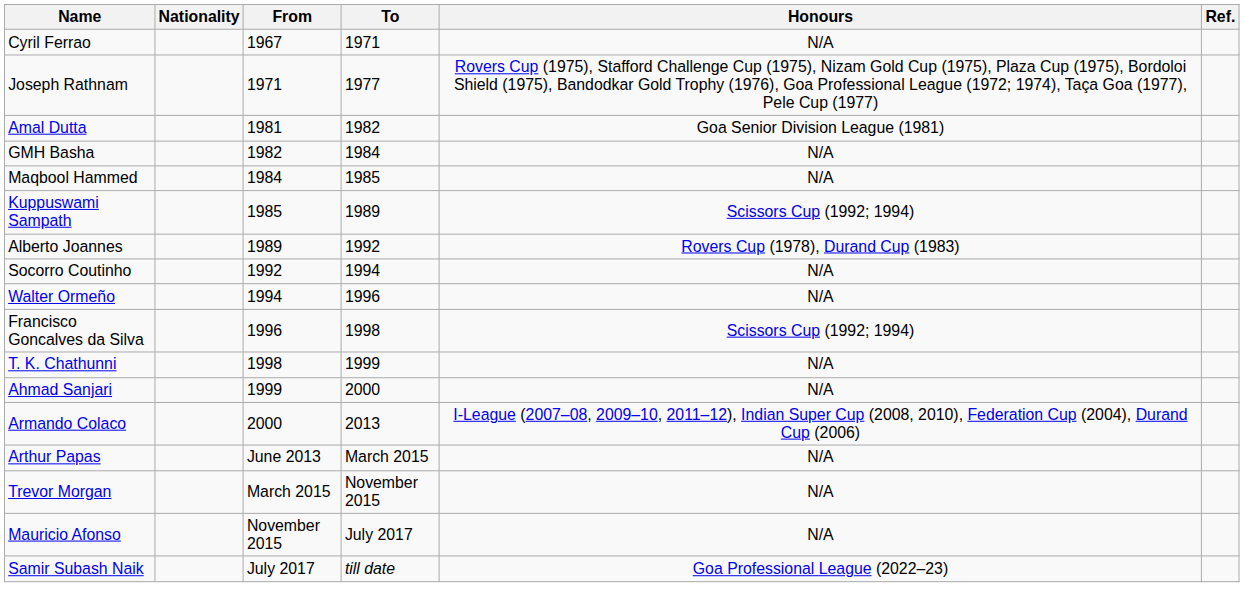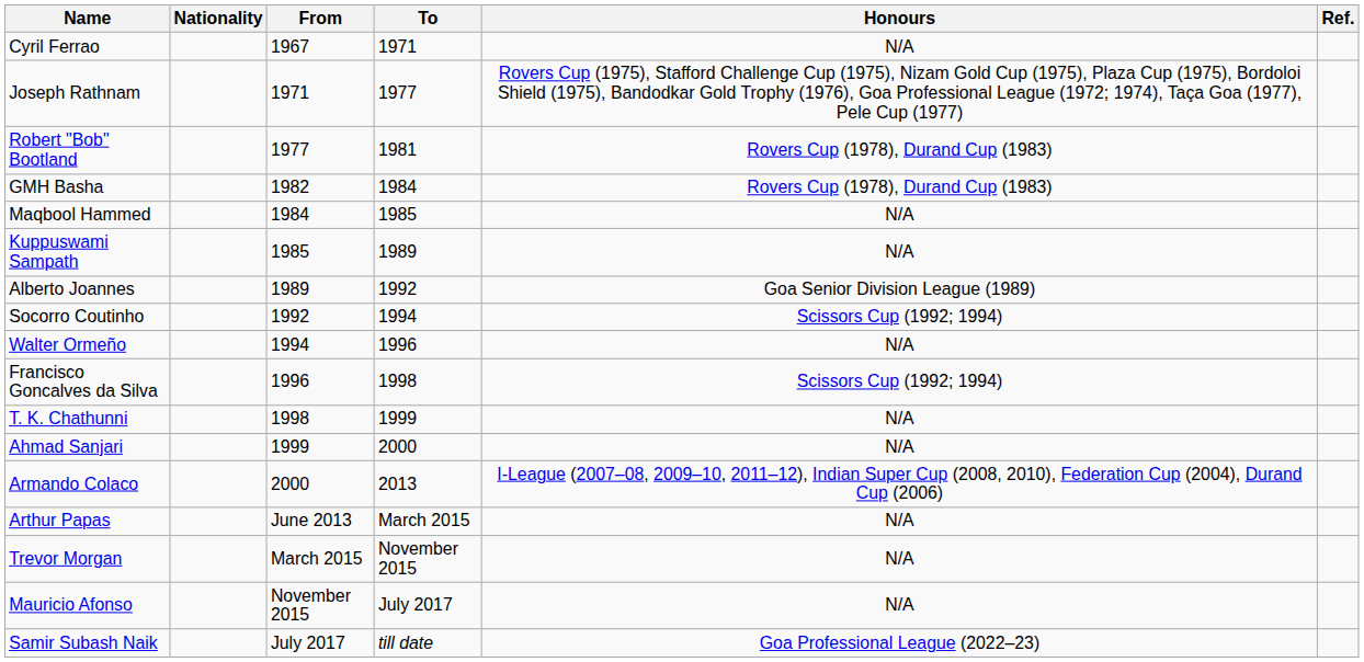 <table class="wikitable sortable" style="text-align: center">
 <tr>
 <th>Name</th>
 <th>Nationality</th>
 <th>From</th>
 <th class="unsortable">To</th>
 <th>Honours</th>
 <th>Ref.</th>
 </tr>
 <tr>
 <td align=left>Cyril Ferrao</td>
 <td align=left></td>
 <td align=left>1967</td>
 <td align=left>1971</td>
 <td>N/A</td>
 <td></td>
 </tr>
 <tr>
 <td align=left>Joseph Rathnam</td>
 <td align=left></td>
 <td align=left>1971</td>
 <td align=left>1977</td>
 <td><a href='#'>Rovers Cup</a> (1975), Stafford Challenge Cup (1975), Nizam Gold Cup (1975), Plaza Cup (1975), Bordoloi Shield (1975), Bandodkar Gold Trophy (1976), Goa Professional League (1972; 1974), Taça Goa (1977), Pele Cup (1977)</td>
 <td></td>
 </tr>
 <tr>
-<td align=left><a href='#'>Amal Dutta</a></td>
+<td align=left><a href='#'>Robert "Bob" Bootland</a></td>
 <td align=left></td>
+<td align=left>1977</td>
 <td align=left>1981</td>
-<td align=left>1982</td>
-<td>Goa Senior Division League (1981)</td>
+<td><a href='#'>Rovers Cup</a> (1978), <a href='#'>Durand Cup</a> (1983)</td>
 <td></td>
 </tr>
 <tr>
 <td align=left>GMH Basha</td>
 <td align=left></td>
 <td align=left>1982</td>
 <td align=left>1984</td>
-<td>N/A</td>
+<td><a href='#'>Rovers Cup</a> (1978), <a href='#'>Durand Cup</a> (1983)</td>
 <td></td>
 </tr>
 <tr>
 <td align=left>Maqbool Hammed</td>
 <td align=left></td>
 <td align=left>1984</td>
 <td align=left>1985</td>
 <td>N/A</td>
 <td></td>
 </tr>
 <tr>
 <td align=left><a href='#'>Kuppuswami Sampath</a></td>
 <td align=left></td>
 <td align=left>1985</td>
 <td align=left>1989</td>
-<td><a href='#'>Scissors Cup</a> (1992; 1994)</td>
+<td>N/A</td>
 <td></td>
 </tr>
 <tr>
 <td align=left>Alberto Joannes</td>
 <td align=left></td>
 <td align=left>1989</td>
 <td align=left>1992</td>
-<td><a href='#'>Rovers Cup</a> (1978), <a href='#'>Durand Cup</a> (1983)</td>
+<td>Goa Senior Division League (1989)</td>
 <td></td>
 </tr>
 <tr>
 <td align=left>Socorro Coutinho</td>
 <td align=left></td>
 <td align=left>1992</td>
 <td align=left>1994</td>
-<td>N/A</td>
+<td><a href='#'>Scissors Cup</a> (1992; 1994)</td>
 <td></td>
 </tr>
 <tr>
 <td align=left><a href='#'>Walter Ormeño</a></td>
 <td align=left></td>
 <td align=left>1994</td>
 <td align=left>1996</td>
 <td>N/A</td>
 <td></td>
 </tr>
 <tr>
 <td align=left>Francisco Goncalves da Silva</td>
 <td align=left></td>
 <td align=left>1996</td>
 <td align=left>1998</td>
 <td><a href='#'>Scissors Cup</a> (1992; 1994)</td>
 <td></td>
 </tr>
 <tr>
 <td align=left><a href='#'>T. K. Chathunni</a></td>
 <td align=left></td>
 <td align=left>1998</td>
 <td align=left>1999</td>
 <td>N/A</td>
 <td></td>
 </tr>
 <tr>
 <td align=left><a href='#'>Ahmad Sanjari</a></td>
 <td align=left></td>
 <td align=left>1999</td>
 <td align=left>2000</td>
 <td>N/A</td>
 <td></td>
 </tr>
 <tr>
 <td align=left><a href='#'>Armando Colaco</a></td>
 <td align=left></td>
 <td align=left>2000</td>
 <td align=left>2013</td>
 <td><a href='#'>I-League</a> (<a href='#'>2007–08</a>, <a href='#'>2009–10</a>, <a href='#'>2011–12</a>), <a href='#'>Indian Super Cup</a> (2008, 2010), <a href='#'>Federation Cup</a> (2004), <a href='#'>Durand Cup</a> (2006)</td>
 <td></td>
 </tr>
 <tr>
 <td align=left><a href='#'>Arthur Papas</a></td>
 <td align=left> </td>
 <td align=left>June 2013</td>
 <td align=left>March 2015</td>
 <td>N/A</td>
 <td></td>
 </tr>
 <tr>
 <td align=left><a href='#'>Trevor Morgan</a></td>
 <td align=left></td>
 <td align=left>March 2015</td>
 <td align=left>November 2015</td>
 <td>N/A</td>
 <td></td>
 </tr>
 <tr>
 <td align=left><a href='#'>Mauricio Afonso</a></td>
 <td align=left></td>
 <td align=left>November 2015</td>
 <td align=left>July 2017</td>
 <td>N/A</td>
 <td></td>
 </tr>
 <tr>
 <td align=left><a href='#'>Samir Subash Naik</a></td>
 <td align=left></td>
 <td align=left>July 2017</td>
 <td align=left><em>till date</em></td>
 <td><a href='#'>Goa Professional League</a> (2022–23)</td>
 <td></td>
 </tr>
 </table>
